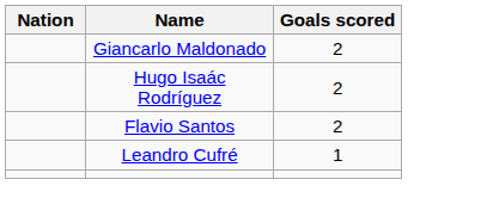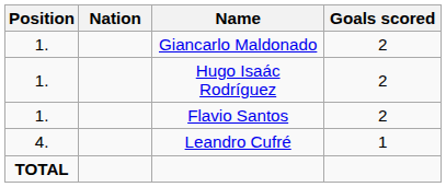 <table class="wikitable" style="font-size: 95%; text-align: center;">
 <tr>
+<th width=60>Position</th>
 <th width=60>Nation</th>
 <th width=150>Name</th>
 <th width=100>Goals scored</th>
 </tr>
 <tr>
+<td>1.</td>
 <td></td>
 <td><a href='#'>Giancarlo Maldonado</a></td>
 <td>2</td>
 </tr>
 <tr>
+<td>1.</td>
 <td></td>
 <td><a href='#'>Hugo Isaác Rodríguez</a></td>
 <td>2</td>
 </tr>
 <tr>
+<td>1.</td>
 <td></td>
 <td><a href='#'>Flavio Santos</a></td>
 <td>2</td>
 </tr>
 <tr>
+<td>4.</td>
 <td></td>
 <td><a href='#'>Leandro Cufré</a></td>
 <td>1</td>
 </tr>
 <tr>
+<td><strong>TOTAL</strong></td>
 <td></td>
 <td></td>
 <td></td>
 </tr>
 </table>
